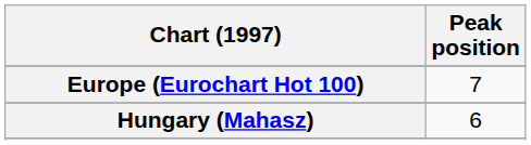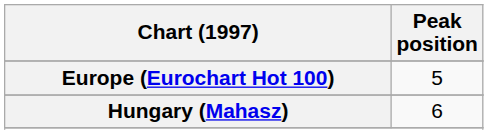 <table class="wikitable sortable plainrowheaders" style="text-align:center">
 <tr>
 <th scope="col" style="width:18em;">Chart (1997)</th>
 <th scope="col">Peak<br>position</th>
 </tr>
 <tr>
 </tr>
 <tr>
 </tr>
 <tr>
 </tr>
 <tr>
 </tr>
 <tr>
 </tr>
 <tr>
 </tr>
 <tr>
 </tr>
 <tr>
 <th scope=row>Europe (<a href='#'>Eurochart Hot 100</a>)</th>
-<td>7</td>
+<td>5</td>
 </tr>
 <tr>
 </tr>
 <tr>
 </tr>
 <tr>
 <th scope=row>Hungary (<a href='#'>Mahasz</a>)</th>
 <td>6</td>
 </tr>
 <tr>
 </tr>
 <tr>
 </tr>
 <tr>
 </tr>
 <tr>
 </tr>
 <tr>
 </tr>
 <tr>
 </tr>
 <tr>
 </tr>
 <tr>
 </tr>
 <tr>
 </tr>
 <tr>
 </tr>
 <tr>
 </tr>
 <tr>
 </tr>
 <tr>
 </tr>
 <tr>
 </tr>
 <tr>
 </tr>
 </table>
